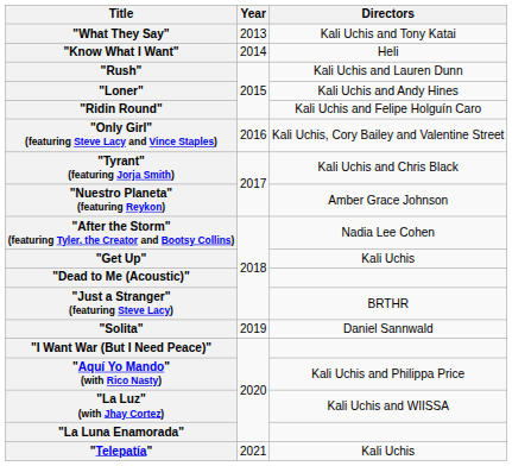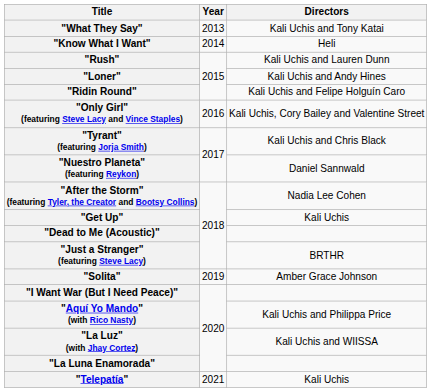 <table class="wikitable plainrowheaders" style="text-align:center;">
 <tr>
 <th scope="col">Title</th>
 <th scope="col">Year</th>
 <th scope="col">Directors</th>
 </tr>
 <tr>
 <th scope="row">"What They Say"</th>
 <td>2013</td>
 <td>Kali Uchis and Tony Katai</td>
 </tr>
 <tr>
 <th scope="row">"Know What I Want"</th>
 <td>2014</td>
 <td>Heli</td>
 </tr>
 <tr>
 <th scope="row">"Rush"</th>
 <td rowspan="3">2015</td>
 <td>Kali Uchis and Lauren Dunn</td>
 </tr>
 <tr>
 <th scope="row">"Loner"</th>
 <td>Kali Uchis and Andy Hines</td>
 </tr>
 <tr>
 <th scope="row">"Ridin Round"</th>
 <td>Kali Uchis and Felipe Holguín Caro</td>
 </tr>
 <tr>
 <th scope="row">"Only Girl"<br><small>(featuring <a href='#'>Steve Lacy</a> and <a href='#'>Vince Staples</a>)</small></th>
 <td>2016</td>
 <td>Kali Uchis, Cory Bailey and Valentine Street </td>
 </tr>
 <tr>
 <th scope="row">"Tyrant"<br><small>(featuring <a href='#'>Jorja Smith</a>)</small></th>
 <td rowspan="2">2017</td>
 <td>Kali Uchis and Chris Black</td>
 </tr>
 <tr>
 <th scope="row">"Nuestro Planeta"<br><small>(featuring <a href='#'>Reykon</a>)</small></th>
-<td>Amber Grace Johnson</td>
+<td>Daniel Sannwald</td>
 </tr>
 <tr>
 <th scope="row">"After the Storm"<br><small>(featuring <a href='#'>Tyler, the Creator</a> and <a href='#'>Bootsy Collins</a>)</small></th>
 <td rowspan="4">2018</td>
 <td>Nadia Lee Cohen</td>
 </tr>
 <tr>
 <th scope="row">"Get Up"</th>
 <td>Kali Uchis</td>
 </tr>
 <tr>
 <th scope="row">"Dead to Me (Acoustic)"</th>
 <td></td>
 </tr>
 <tr>
 <th scope="row">"Just a Stranger"<br><small>(featuring <a href='#'>Steve Lacy</a>)</small></th>
 <td>BRTHR</td>
 </tr>
 <tr>
 <th scope="row">"Solita"</th>
 <td>2019</td>
-<td>Daniel Sannwald</td>
+<td>Amber Grace Johnson</td>
 </tr>
 <tr>
 <th scope="row">"I Want War (But I Need Peace)"</th>
 <td rowspan="4">2020</td>
 <td></td>
 </tr>
 <tr>
 <th scope="row">"<a href='#'>Aquí Yo Mando</a>"<br><small> (with <a href='#'>Rico Nasty</a>)</small></th>
 <td>Kali Uchis and Philippa Price</td>
 </tr>
 <tr>
 <th scope="row">"La Luz"<br><small> (with <a href='#'>Jhay Cortez</a>)</small></th>
 <td>Kali Uchis and WIISSA</td>
 </tr>
 <tr>
 <th scope="row">"La Luna Enamorada"</th>
 <td></td>
 </tr>
 <tr>
 <th scope="row">"<a href='#'>Telepatía</a>"</th>
 <td>2021</td>
 <td>Kali Uchis</td>
 </tr>
 </table>
